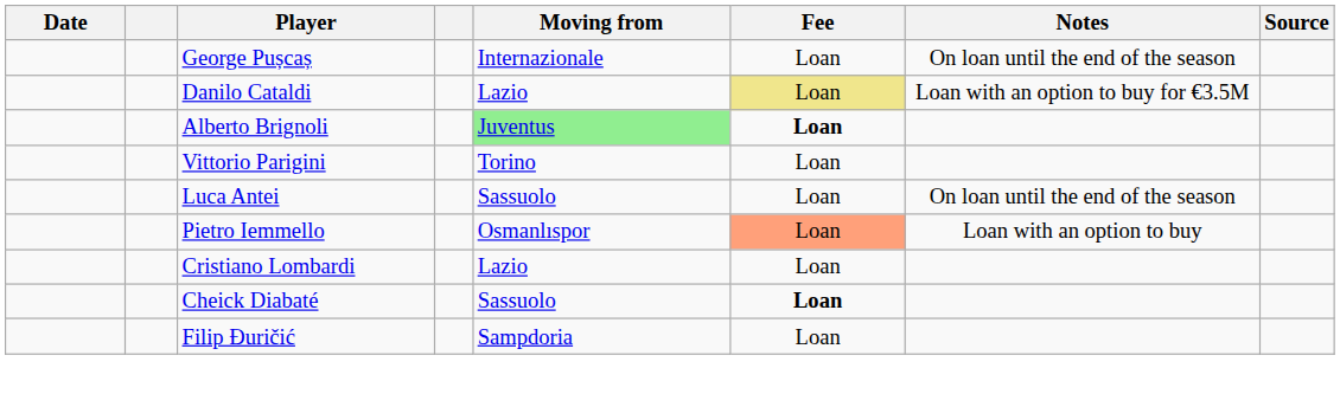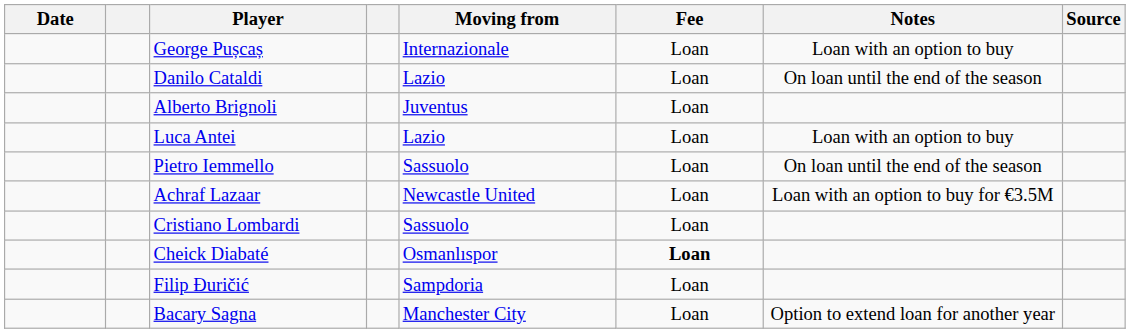 <table class="wikitable sortable">
 <tr>
 <th style="width:80px;">Date</th>
 <th style="width:30px;"></th>
 <th style="width:180px;">Player</th>
 <th style="width:20px;"></th>
 <th style="width:180px;">Moving from</th>
 <th style="width:120px;" class="unsortable">Fee</th>
 <th style="width:250px;" class="unsortable">Notes</th>
 <th style="width:20px;">Source</th>
 </tr>
 <tr>
 <td></td>
 <td align=center></td>
 <td> <a href='#'>George Pușcaș</a></td>
 <td align=center></td>
 <td> <a href='#'>Internazionale</a></td>
 <td align=center>Loan</td>
-<td align=center>On loan until the end of the season</td>
+<td align=center>Loan with an option to buy</td>
 <td></td>
 </tr>
 <tr>
 <td></td>
 <td align=center></td>
 <td> <a href='#'>Danilo Cataldi</a></td>
 <td align=center></td>
 <td> <a href='#'>Lazio</a></td>
-<td align=center style="background: khaki;">Loan</td>
-<td align=center>Loan with an option to buy for €3.5M</td>
+<td align=center>Loan</td>
+<td align=center>On loan until the end of the season</td>
 <td></td>
 </tr>
 <tr>
 <td></td>
 <td align=center></td>
 <td> <a href='#'>Alberto Brignoli</a></td>
 <td align=center></td>
-<td style="background: lightgreen;"> <a href='#'>Juventus</a></td>
-<td align=center><strong>Loan</strong></td>
-<td align=center></td>
-<td></td>
-</tr>
-<tr>
-<td></td>
-<td align=center></td>
-<td> <a href='#'>Vittorio Parigini</a></td>
-<td align=center></td>
-<td> <a href='#'>Torino</a></td>
+<td> <a href='#'>Juventus</a></td>
 <td align=center>Loan</td>
 <td align=center></td>
 <td></td>
 </tr>
 <tr>
 <td></td>
 <td align=center></td>
 <td> <a href='#'>Luca Antei</a></td>
 <td align=center></td>
+<td> <a href='#'>Lazio</a></td>
+<td align=center>Loan</td>
+<td align=center>Loan with an option to buy</td>
+<td></td>
+</tr>
+<tr>
+<td></td>
+<td align=center></td>
+<td> <a href='#'>Pietro Iemmello</a></td>
+<td align=center></td>
 <td> <a href='#'>Sassuolo</a></td>
 <td align=center>Loan</td>
 <td align=center>On loan until the end of the season</td>
 <td></td>
 </tr>
 <tr>
 <td></td>
 <td align=center></td>
-<td> <a href='#'>Pietro Iemmello</a></td>
+<td> <a href='#'>Achraf Lazaar</a></td>
 <td align=center></td>
-<td> <a href='#'>Osmanlıspor</a></td>
-<td align=center style="background: lightsalmon;">Loan</td>
-<td align=center>Loan with an option to buy</td>
+<td> <a href='#'>Newcastle United</a></td>
+<td align=center>Loan</td>
+<td align=center>Loan with an option to buy for €3.5M</td>
 <td></td>
 </tr>
 <tr>
 <td></td>
 <td align=center></td>
 <td> <a href='#'>Cristiano Lombardi</a></td>
 <td align=center></td>
-<td> <a href='#'>Lazio</a></td>
+<td> <a href='#'>Sassuolo</a></td>
 <td align=center>Loan</td>
 <td align=center></td>
 <td></td>
 </tr>
 <tr>
 <td></td>
 <td align=center></td>
 <td> <a href='#'>Cheick Diabaté</a></td>
 <td align=center></td>
-<td> <a href='#'>Sassuolo</a></td>
+<td> <a href='#'>Osmanlıspor</a></td>
 <td align=center><strong>Loan</strong></td>
 <td align=center></td>
 <td></td>
 </tr>
 <tr>
 <td></td>
 <td align=center></td>
 <td> <a href='#'>Filip Đuričić</a></td>
 <td align=center></td>
 <td> <a href='#'>Sampdoria</a></td>
 <td align=center>Loan</td>
 <td align=center></td>
 <td></td>
 </tr>
+<tr>
+<td></td>
+<td align=center></td>
+<td> <a href='#'>Bacary Sagna</a></td>
+<td align=center></td>
+<td> <a href='#'>Manchester City</a></td>
+<td align=center>Loan</td>
+<td align=center>Option to extend loan for another year</td>
+<td></td>
+</tr>
 </table>
